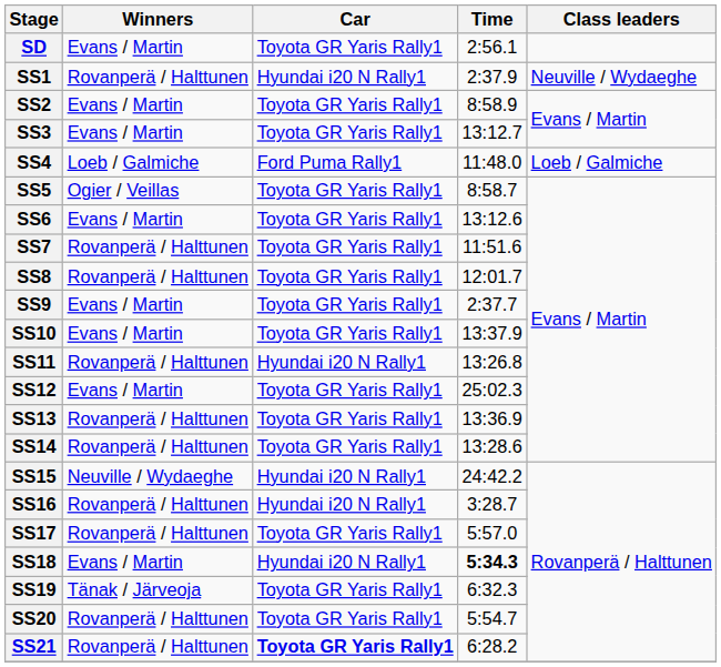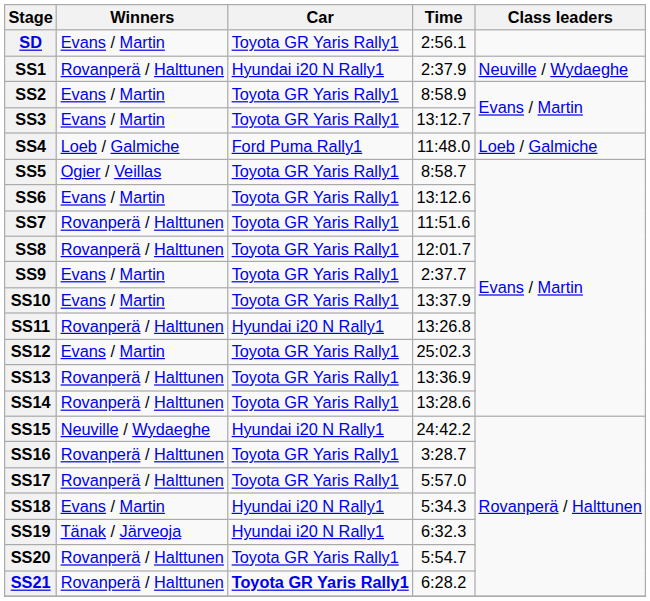 <table class="wikitable" style="font-size:85%">
 <tr>
 <th>Stage</th>
 <th>Winners</th>
 <th>Car</th>
 <th>Time</th>
 <th>Class leaders</th>
 </tr>
 <tr>
 <th><a href='#'>SD</a></th>
 <td><a href='#'>Evans</a> / <a href='#'>Martin</a></td>
 <td><a href='#'>Toyota GR Yaris Rally1</a></td>
 <td align="center">2:56.1</td>
 <td></td>
 </tr>
 <tr>
 <th>SS1</th>
 <td><a href='#'>Rovanperä</a> / <a href='#'>Halttunen</a></td>
 <td><a href='#'>Hyundai i20 N Rally1</a></td>
 <td align="center">2:37.9</td>
 <td><a href='#'>Neuville</a> / <a href='#'>Wydaeghe</a></td>
 </tr>
 <tr>
 <th>SS2</th>
 <td><a href='#'>Evans</a> / <a href='#'>Martin</a></td>
 <td><a href='#'>Toyota GR Yaris Rally1</a></td>
 <td align="center">8:58.9</td>
 <td rowspan="2"><a href='#'>Evans</a> / <a href='#'>Martin</a></td>
 </tr>
 <tr>
 <th>SS3</th>
 <td><a href='#'>Evans</a> / <a href='#'>Martin</a></td>
 <td><a href='#'>Toyota GR Yaris Rally1</a></td>
 <td align="center">13:12.7</td>
 </tr>
 <tr>
 <th>SS4</th>
 <td><a href='#'>Loeb</a> / <a href='#'>Galmiche</a></td>
 <td><a href='#'>Ford Puma Rally1</a></td>
 <td align="center">11:48.0</td>
 <td><a href='#'>Loeb</a> / <a href='#'>Galmiche</a></td>
 </tr>
 <tr>
 <th>SS5</th>
 <td><a href='#'>Ogier</a> / <a href='#'>Veillas</a></td>
 <td><a href='#'>Toyota GR Yaris Rally1</a></td>
 <td align="center">8:58.7</td>
 <td rowspan="10"><a href='#'>Evans</a> / <a href='#'>Martin</a></td>
 </tr>
 <tr>
 <th>SS6</th>
 <td><a href='#'>Evans</a> / <a href='#'>Martin</a></td>
 <td><a href='#'>Toyota GR Yaris Rally1</a></td>
 <td align="center">13:12.6</td>
 </tr>
 <tr>
 <th>SS7</th>
 <td><a href='#'>Rovanperä</a> / <a href='#'>Halttunen</a></td>
 <td><a href='#'>Toyota GR Yaris Rally1</a></td>
 <td align="center">11:51.6</td>
 </tr>
 <tr>
 <th>SS8</th>
 <td><a href='#'>Rovanperä</a> / <a href='#'>Halttunen</a></td>
 <td><a href='#'>Toyota GR Yaris Rally1</a></td>
 <td align="center">12:01.7</td>
 </tr>
 <tr>
 <th>SS9</th>
 <td><a href='#'>Evans</a> / <a href='#'>Martin</a></td>
 <td><a href='#'>Toyota GR Yaris Rally1</a></td>
 <td align="center">2:37.7</td>
 </tr>
 <tr>
 <th>SS10</th>
 <td><a href='#'>Evans</a> / <a href='#'>Martin</a></td>
 <td><a href='#'>Toyota GR Yaris Rally1</a></td>
 <td align="center">13:37.9</td>
 </tr>
 <tr>
 <th>SS11</th>
 <td><a href='#'>Rovanperä</a> / <a href='#'>Halttunen</a></td>
 <td><a href='#'>Hyundai i20 N Rally1</a></td>
 <td align="center">13:26.8</td>
 </tr>
 <tr>
 <th>SS12</th>
 <td><a href='#'>Evans</a> / <a href='#'>Martin</a></td>
 <td><a href='#'>Toyota GR Yaris Rally1</a></td>
 <td align="center">25:02.3</td>
 </tr>
 <tr>
 <th>SS13</th>
 <td><a href='#'>Rovanperä</a> / <a href='#'>Halttunen</a></td>
 <td><a href='#'>Toyota GR Yaris Rally1</a></td>
 <td align="center">13:36.9</td>
 </tr>
 <tr>
 <th>SS14</th>
 <td><a href='#'>Rovanperä</a> / <a href='#'>Halttunen</a></td>
 <td><a href='#'>Toyota GR Yaris Rally1</a></td>
 <td align="center">13:28.6</td>
 </tr>
 <tr>
 <th>SS15</th>
 <td><a href='#'>Neuville</a> / <a href='#'>Wydaeghe</a></td>
 <td><a href='#'>Hyundai i20 N Rally1</a></td>
 <td align="center">24:42.2</td>
 <td rowspan="7"><a href='#'>Rovanperä</a> / <a href='#'>Halttunen</a></td>
 </tr>
 <tr>
 <th>SS16</th>
 <td><a href='#'>Rovanperä</a> / <a href='#'>Halttunen</a></td>
-<td><a href='#'>Hyundai i20 N Rally1</a></td>
+<td><a href='#'>Toyota GR Yaris Rally1</a></td>
 <td align="center">3:28.7</td>
 </tr>
 <tr>
 <th>SS17</th>
 <td><a href='#'>Rovanperä</a> / <a href='#'>Halttunen</a></td>
 <td><a href='#'>Toyota GR Yaris Rally1</a></td>
 <td align="center">5:57.0</td>
 </tr>
 <tr>
 <th>SS18</th>
 <td><a href='#'>Evans</a> / <a href='#'>Martin</a></td>
 <td><a href='#'>Hyundai i20 N Rally1</a></td>
-<td align="center"><strong>5:34.3</strong></td>
+<td align="center">5:34.3</td>
 </tr>
 <tr>
 <th>SS19</th>
 <td><a href='#'>Tänak</a> / <a href='#'>Järveoja</a></td>
-<td><a href='#'>Toyota GR Yaris Rally1</a></td>
+<td><a href='#'>Hyundai i20 N Rally1</a></td>
 <td align="center">6:32.3</td>
 </tr>
 <tr>
 <th>SS20</th>
 <td><a href='#'>Rovanperä</a> / <a href='#'>Halttunen</a></td>
 <td><a href='#'>Toyota GR Yaris Rally1</a></td>
 <td align="center">5:54.7</td>
 </tr>
 <tr>
 <th><a href='#'>SS21</a></th>
 <td><a href='#'>Rovanperä</a> / <a href='#'>Halttunen</a></td>
 <td><strong><a href='#'>Toyota GR Yaris Rally1</a></strong></td>
 <td align="center">6:28.2</td>
 </tr>
 <tr>
 </tr>
 </table>
